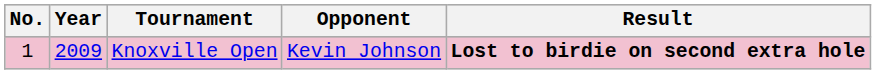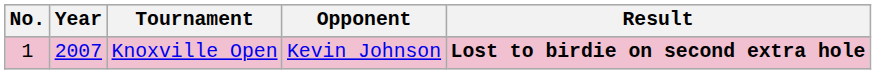 <table class="wikitable" style="font-size:95%;">
 <tr>
 <th>No.</th>
 <th>Year</th>
 <th>Tournament</th>
 <th>Opponent</th>
 <th>Result</th>
 </tr>
 <tr style="background:#F2C1D1;">
 <td align=center>1</td>
-<td><a href='#'>2009</a></td>
+<td><a href='#'>2007</a></td>
 <td><a href='#'>Knoxville Open</a></td>
 <td> <a href='#'>Kevin Johnson</a></td>
 <td><strong>Lost to birdie on second extra hole</strong></td>
 </tr>
 </table>
